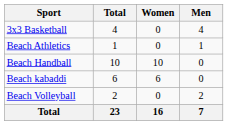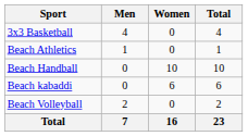 <table class="wikitable sortable" style="font-size:90%; text-align:center;">
 <tr>
 <th width=120>Sport</th>
+<th width=55>Men</th>
+<th width=55>Women</th>
 <th width=55>Total</th>
-<th width=55>Women</th>
-<th width=55>Men</th>
 </tr>
 <tr>
 <td align=left><a href='#'>3x3 Basketball</a></td>
 <td>4</td>
 <td>0</td>
 <td>4</td>
 </tr>
 <tr>
 <td align=left><a href='#'>Beach Athletics</a></td>
 <td>1</td>
 <td>0</td>
 <td>1</td>
 </tr>
 <tr>
 <td align=left><a href='#'>Beach Handball</a></td>
+<td>0</td>
 <td>10</td>
 <td>10</td>
-<td>0</td>
 </tr>
 <tr>
 <td align=left><a href='#'>Beach kabaddi</a></td>
+<td>0</td>
 <td>6</td>
 <td>6</td>
-<td>0</td>
 </tr>
 <tr>
 <td align=left><a href='#'>Beach Volleyball</a></td>
 <td>2</td>
 <td>0</td>
 <td>2</td>
 </tr>
 <tr class="sortbottom">
 <th>Total</th>
+<th>7</th>
+<th>16</th>
 <th>23</th>
-<th>16</th>
-<th>7</th>
 </tr>
 </table>
